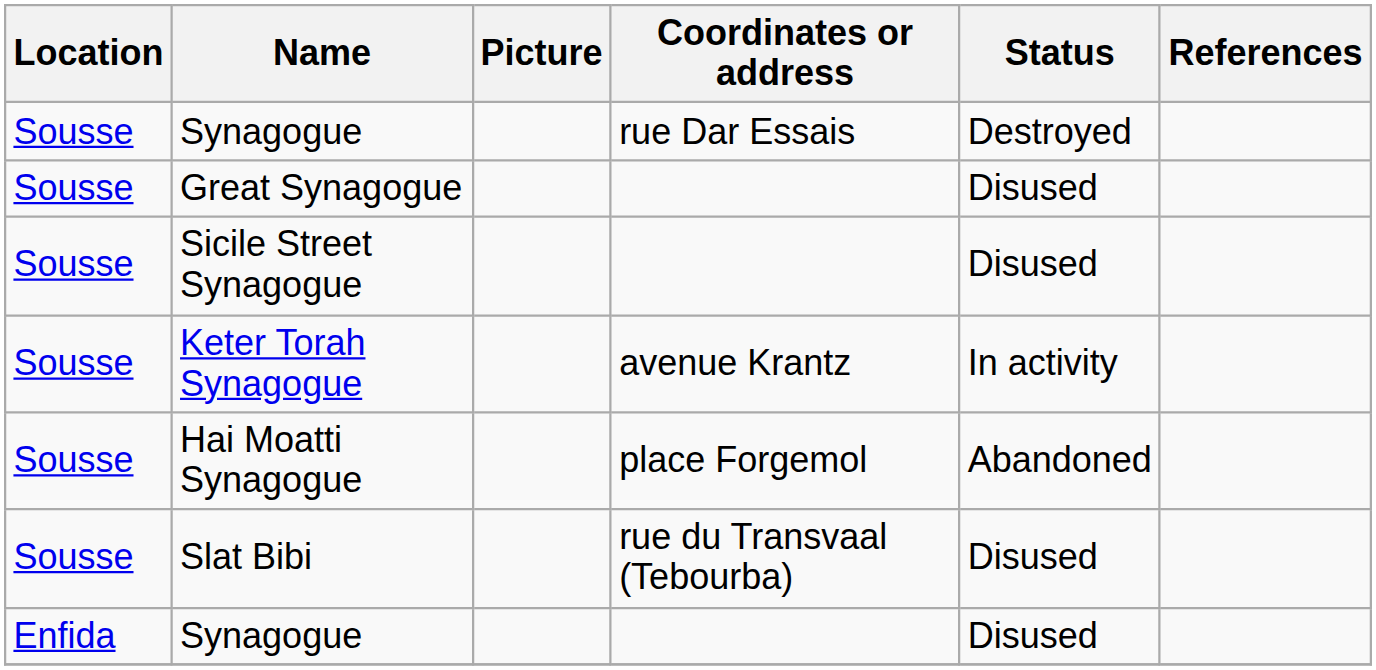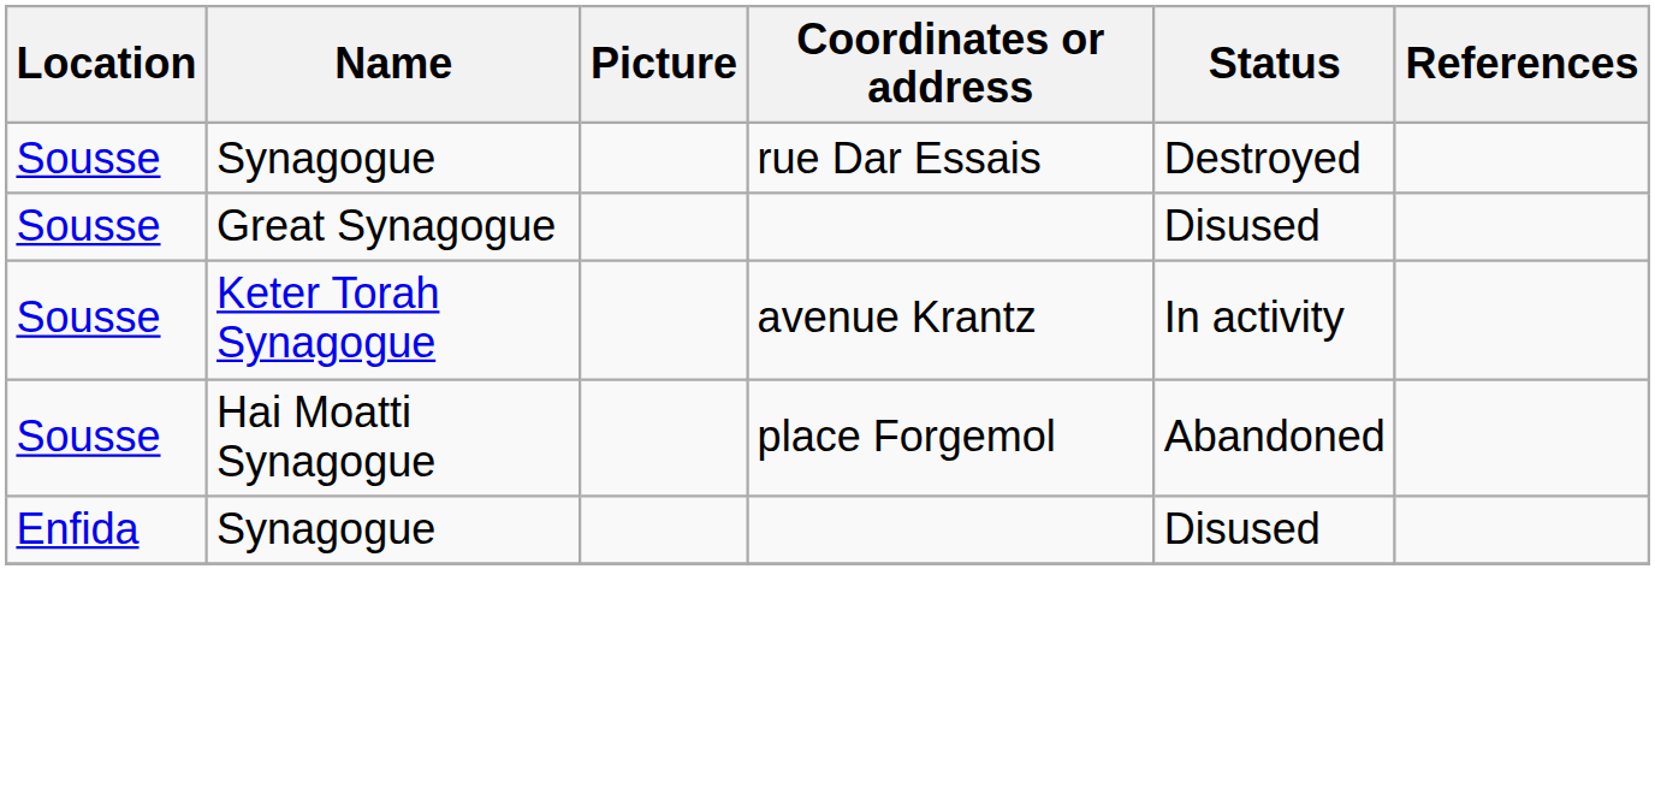 <table class="wikitable sortable">
 <tr>
 <th>Location</th>
 <th>Name</th>
 <th>Picture</th>
 <th>Coordinates or address</th>
 <th>Status</th>
 <th>References</th>
 </tr>
 <tr>
 <td><a href='#'>Sousse</a></td>
 <td>Synagogue</td>
 <td align=center></td>
 <td>rue Dar Essais</td>
 <td>Destroyed</td>
 <td></td>
 </tr>
 <tr>
 <td><a href='#'>Sousse</a></td>
 <td>Great Synagogue</td>
 <td align=center></td>
 <td></td>
 <td>Disused</td>
 <td></td>
 </tr>
 <tr>
 <td><a href='#'>Sousse</a></td>
-<td>Sicile Street Synagogue</td>
-<td align=center></td>
-<td></td>
-<td>Disused</td>
-<td></td>
-</tr>
-<tr>
-<td><a href='#'>Sousse</a></td>
 <td><a href='#'>Keter Torah Synagogue</a></td>
 <td align=center></td>
 <td>avenue Krantz</td>
 <td>In activity</td>
 <td></td>
 </tr>
 <tr>
 <td><a href='#'>Sousse</a></td>
 <td>Hai Moatti Synagogue</td>
 <td align=center></td>
 <td>place Forgemol</td>
 <td>Abandoned</td>
 <td></td>
 </tr>
 <tr>
-<td><a href='#'>Sousse</a></td>
-<td>Slat Bibi</td>
-<td align=center></td>
-<td>rue du Transvaal (Tebourba)</td>
-<td>Disused</td>
-<td></td>
-</tr>
-<tr>
 <td><a href='#'>Enfida</a></td>
 <td>Synagogue</td>
 <td align=center></td>
 <td></td>
 <td>Disused</td>
 <td></td>
 </tr>
 <tr>
 </tr>
 </table>
